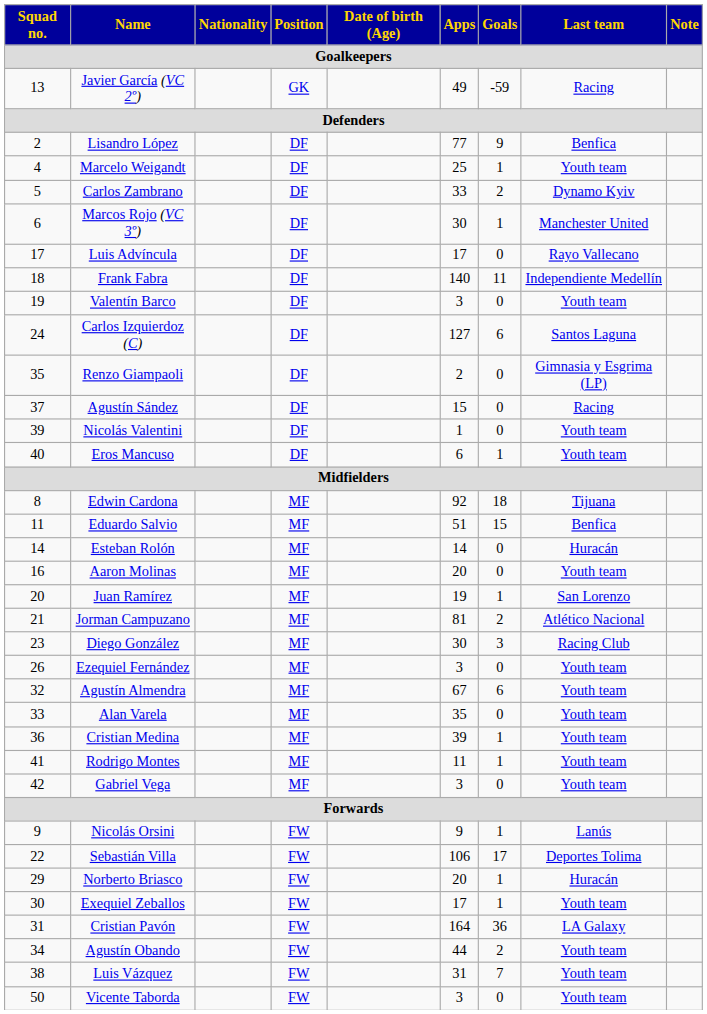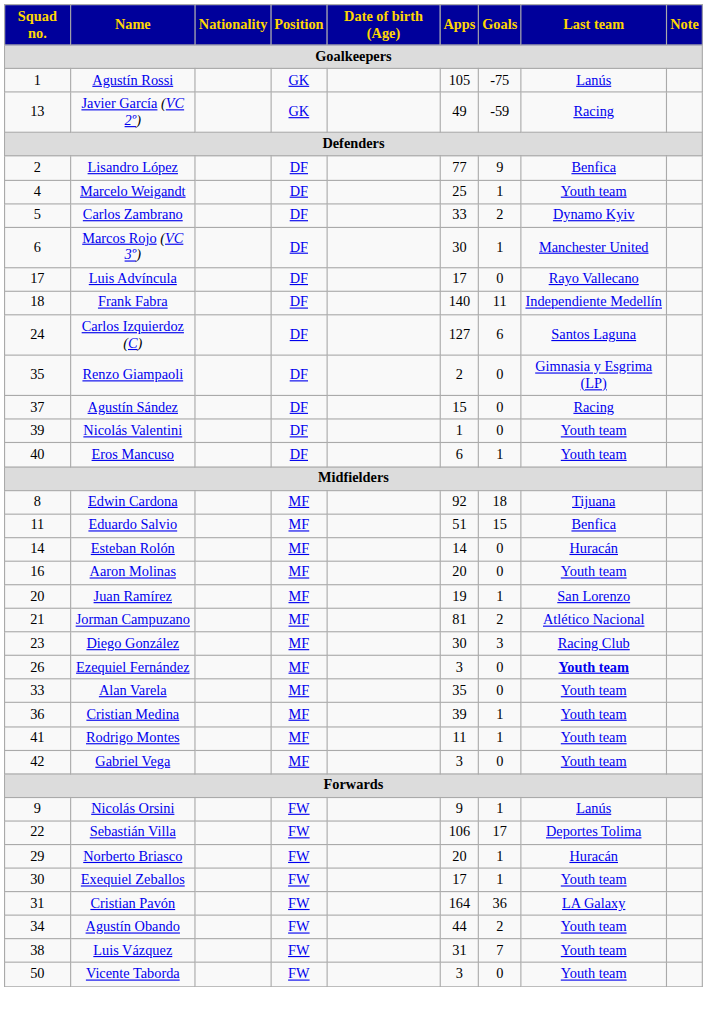 <table class="wikitable"  style="text-align:center; font-size:80%; width:100%;">
 <tr>
 <th style="background:#00009B; color:gold; text-align:center;">Squad no.</th>
 <th style="background:#00009B; color:gold; text-align:center;">Name</th>
 <th style="background:#00009B; color:gold; text-align:center;">Nationality</th>
 <th style="background:#00009B; color:gold; text-align:center;">Position</th>
 <th style="background:#00009B; color:gold; text-align:center;">Date of birth (Age)</th>
 <th style="background:#00009B; color:gold; text-align:center;">Apps</th>
 <th style="background:#00009B; color:gold; text-align:center;">Goals</th>
 <th style="background:#00009B; color:gold; text-align:center;">Last team</th>
 <th style="background:#00009B; color:gold; text-align:center;">Note</th>
 </tr>
 <tr>
 <th colspan="9"  style="background:#dcdcdc; text-align:center;">Goalkeepers</th>
+</tr>
+<tr>
+<td>1</td>
+<td><a href='#'>Agustín Rossi</a></td>
+<td></td>
+<td><a href='#'>GK</a></td>
+<td></td>
+<td>105</td>
+<td>-75</td>
+<td> <a href='#'>Lanús</a></td>
+<td></td>
 </tr>
 <tr>
 <td>13</td>
 <td><a href='#'>Javier García</a> <em>(<a href='#'>VC 2º</a>)</em></td>
 <td></td>
 <td><a href='#'>GK</a></td>
 <td></td>
 <td>49</td>
 <td>-59</td>
 <td> <a href='#'>Racing</a></td>
 <td></td>
 </tr>
 <tr>
 <th colspan="9"  style="background:#dcdcdc; text-align:center;">Defenders</th>
 </tr>
 <tr>
 <td>2</td>
 <td><a href='#'>Lisandro López</a></td>
 <td></td>
 <td><a href='#'>DF</a></td>
 <td></td>
 <td>77</td>
 <td>9</td>
 <td> <a href='#'>Benfica</a></td>
 <td></td>
 </tr>
 <tr>
 <td>4</td>
 <td><a href='#'>Marcelo Weigandt</a></td>
 <td></td>
 <td><a href='#'>DF</a></td>
 <td></td>
 <td>25</td>
 <td>1</td>
 <td> <a href='#'>Youth team</a></td>
 <td></td>
 </tr>
 <tr>
 <td>5</td>
 <td><a href='#'>Carlos Zambrano</a></td>
 <td></td>
 <td><a href='#'>DF</a></td>
 <td></td>
 <td>33</td>
 <td>2</td>
 <td> <a href='#'>Dynamo Kyiv</a></td>
 <td></td>
 </tr>
 <tr>
 <td>6</td>
 <td><a href='#'>Marcos Rojo</a> <em>(<a href='#'>VC 3º</a>)</em></td>
 <td></td>
 <td><a href='#'>DF</a></td>
 <td></td>
 <td>30</td>
 <td>1</td>
 <td> <a href='#'>Manchester United</a></td>
 <td></td>
 </tr>
 <tr>
 <td>17</td>
 <td><a href='#'>Luis Advíncula</a></td>
 <td></td>
 <td><a href='#'>DF</a></td>
 <td></td>
 <td>17</td>
 <td>0</td>
 <td> <a href='#'>Rayo Vallecano</a></td>
 <td></td>
 </tr>
 <tr>
 <td>18</td>
 <td><a href='#'>Frank Fabra</a></td>
 <td></td>
 <td><a href='#'>DF</a></td>
 <td></td>
 <td>140</td>
 <td>11</td>
 <td> <a href='#'>Independiente Medellín</a></td>
-<td></td>
-</tr>
-<tr>
-<td>19</td>
-<td><a href='#'>Valentín Barco</a></td>
-<td></td>
-<td><a href='#'>DF</a></td>
-<td></td>
-<td>3</td>
-<td>0</td>
-<td> <a href='#'>Youth team</a></td>
 <td></td>
 </tr>
 <tr>
 <td>24</td>
 <td><a href='#'>Carlos Izquierdoz</a> <em>(<a href='#'>C</a>)</em></td>
 <td></td>
 <td><a href='#'>DF</a></td>
 <td></td>
 <td>127</td>
 <td>6</td>
 <td> <a href='#'>Santos Laguna</a></td>
 <td></td>
 </tr>
 <tr>
 <td>35</td>
 <td><a href='#'>Renzo Giampaoli</a></td>
 <td></td>
 <td><a href='#'>DF</a></td>
 <td></td>
 <td>2</td>
 <td>0</td>
 <td> <a href='#'>Gimnasia y Esgrima (LP)</a></td>
 <td></td>
 </tr>
 <tr>
 <td>37</td>
 <td><a href='#'>Agustín Sández</a></td>
 <td></td>
 <td><a href='#'>DF</a></td>
 <td></td>
 <td>15</td>
 <td>0</td>
 <td> <a href='#'>Racing</a></td>
 <td></td>
 </tr>
 <tr>
 <td>39</td>
 <td><a href='#'>Nicolás Valentini</a></td>
 <td></td>
 <td><a href='#'>DF</a></td>
 <td></td>
 <td>1</td>
 <td>0</td>
 <td> <a href='#'>Youth team</a></td>
 <td></td>
 </tr>
 <tr>
 <td>40</td>
 <td><a href='#'>Eros Mancuso</a></td>
 <td></td>
 <td><a href='#'>DF</a></td>
 <td></td>
 <td>6</td>
 <td>1</td>
 <td> <a href='#'>Youth team</a></td>
 <td></td>
 </tr>
 <tr>
 <th colspan="9"  style="background:#dcdcdc; text-align:center;">Midfielders</th>
 </tr>
 <tr>
 <td>8</td>
 <td><a href='#'>Edwin Cardona</a></td>
 <td></td>
 <td><a href='#'>MF</a></td>
 <td></td>
 <td>92</td>
 <td>18</td>
 <td> <a href='#'>Tijuana</a></td>
 <td></td>
 </tr>
 <tr>
 <td>11</td>
 <td><a href='#'>Eduardo Salvio</a></td>
 <td></td>
 <td><a href='#'>MF</a></td>
 <td></td>
 <td>51</td>
 <td>15</td>
 <td> <a href='#'>Benfica</a></td>
 <td></td>
 </tr>
 <tr>
 <td>14</td>
 <td><a href='#'>Esteban Rolón</a></td>
 <td></td>
 <td><a href='#'>MF</a></td>
 <td></td>
 <td>14</td>
 <td>0</td>
 <td> <a href='#'>Huracán</a></td>
 <td></td>
 </tr>
 <tr>
 <td>16</td>
 <td><a href='#'>Aaron Molinas</a></td>
 <td></td>
 <td><a href='#'>MF</a></td>
 <td></td>
 <td>20</td>
 <td>0</td>
 <td> <a href='#'>Youth team</a></td>
 <td></td>
 </tr>
 <tr>
 <td>20</td>
 <td><a href='#'>Juan Ramírez</a></td>
 <td></td>
 <td><a href='#'>MF</a></td>
 <td></td>
 <td>19</td>
 <td>1</td>
 <td> <a href='#'>San Lorenzo</a></td>
 <td></td>
 </tr>
 <tr>
 <td>21</td>
 <td><a href='#'>Jorman Campuzano</a></td>
 <td></td>
 <td><a href='#'>MF</a></td>
 <td></td>
 <td>81</td>
 <td>2</td>
 <td> <a href='#'>Atlético Nacional</a></td>
 <td></td>
 </tr>
 <tr>
 <td>23</td>
 <td><a href='#'>Diego González</a></td>
 <td></td>
 <td><a href='#'>MF</a></td>
 <td></td>
 <td>30</td>
 <td>3</td>
 <td> <a href='#'>Racing Club</a></td>
 <td></td>
 </tr>
 <tr>
 <td>26</td>
 <td><a href='#'>Ezequiel Fernández</a></td>
 <td></td>
 <td><a href='#'>MF</a></td>
 <td></td>
 <td>3</td>
 <td>0</td>
-<td> <a href='#'>Youth team</a></td>
-<td></td>
-</tr>
-<tr>
-<td>32</td>
-<td><a href='#'>Agustín Almendra</a></td>
-<td></td>
-<td><a href='#'>MF</a></td>
-<td></td>
-<td>67</td>
-<td>6</td>
-<td> <a href='#'>Youth team</a></td>
+<td><strong> <a href='#'>Youth team</a></strong></td>
 <td></td>
 </tr>
 <tr>
 <td>33</td>
 <td><a href='#'>Alan Varela</a></td>
 <td></td>
 <td><a href='#'>MF</a></td>
 <td></td>
 <td>35</td>
 <td>0</td>
 <td> <a href='#'>Youth team</a></td>
 <td></td>
 </tr>
 <tr>
 <td>36</td>
 <td><a href='#'>Cristian Medina</a></td>
 <td></td>
 <td><a href='#'>MF</a></td>
 <td></td>
 <td>39</td>
 <td>1</td>
 <td> <a href='#'>Youth team</a></td>
 <td></td>
 </tr>
 <tr>
 <td>41</td>
 <td><a href='#'>Rodrigo Montes</a></td>
 <td></td>
 <td><a href='#'>MF</a></td>
 <td></td>
 <td>11</td>
 <td>1</td>
 <td> <a href='#'>Youth team</a></td>
 <td></td>
 </tr>
 <tr>
 <td>42</td>
 <td><a href='#'>Gabriel Vega</a></td>
 <td></td>
 <td><a href='#'>MF</a></td>
 <td></td>
 <td>3</td>
 <td>0</td>
 <td> <a href='#'>Youth team</a></td>
 <td></td>
 </tr>
 <tr>
 <th colspan="9"  style="background:#dcdcdc; text-align:center;">Forwards</th>
 </tr>
 <tr>
 <td>9</td>
 <td><a href='#'>Nicolás Orsini</a></td>
 <td></td>
 <td><a href='#'>FW</a></td>
 <td></td>
 <td>9</td>
 <td>1</td>
 <td> <a href='#'>Lanús</a></td>
 <td></td>
 </tr>
 <tr>
 <td>22</td>
 <td><a href='#'>Sebastián Villa</a></td>
 <td></td>
 <td><a href='#'>FW</a></td>
 <td></td>
 <td>106</td>
 <td>17</td>
 <td> <a href='#'>Deportes Tolima</a></td>
 <td></td>
 </tr>
 <tr>
 <td>29</td>
 <td><a href='#'>Norberto Briasco</a></td>
 <td></td>
 <td><a href='#'>FW</a></td>
 <td></td>
 <td>20</td>
 <td>1</td>
 <td> <a href='#'>Huracán</a></td>
 <td></td>
 </tr>
 <tr>
 <td>30</td>
 <td><a href='#'>Exequiel Zeballos</a></td>
 <td></td>
 <td><a href='#'>FW</a></td>
 <td></td>
 <td>17</td>
 <td>1</td>
 <td> <a href='#'>Youth team</a></td>
 <td></td>
 </tr>
 <tr>
 <td>31</td>
 <td><a href='#'>Cristian Pavón</a></td>
 <td></td>
 <td><a href='#'>FW</a></td>
 <td></td>
 <td>164</td>
 <td>36</td>
 <td> <a href='#'>LA Galaxy</a></td>
 <td></td>
 </tr>
 <tr>
 <td>34</td>
 <td><a href='#'>Agustín Obando</a></td>
 <td></td>
 <td><a href='#'>FW</a></td>
 <td></td>
 <td>44</td>
 <td>2</td>
 <td> <a href='#'>Youth team</a></td>
 <td></td>
 </tr>
 <tr>
 <td>38</td>
 <td><a href='#'>Luis Vázquez</a></td>
 <td></td>
 <td><a href='#'>FW</a></td>
 <td></td>
 <td>31</td>
 <td>7</td>
 <td> <a href='#'>Youth team</a></td>
 <td></td>
 </tr>
 <tr>
 <td>50</td>
 <td><a href='#'>Vicente Taborda</a></td>
 <td></td>
 <td><a href='#'>FW</a></td>
 <td></td>
 <td>3</td>
 <td>0</td>
 <td> <a href='#'>Youth team</a></td>
 <td></td>
 </tr>
 </table>
